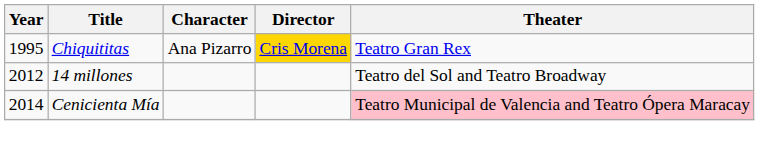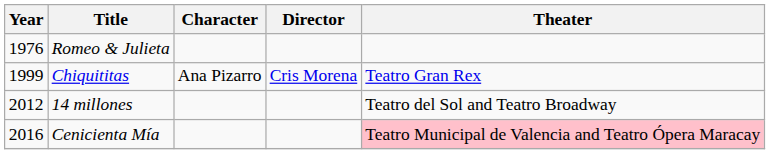 <table class="wikitable" style="font-size: 90%;">
 <tr>
 <th>Year</th>
 <th>Title</th>
 <th>Character</th>
 <th>Director</th>
 <th>Theater</th>
 </tr>
 <tr>
-<td>1995</td>
+<td>1976</td>
+<td><em>Romeo & Julieta</em></td>
+<td></td>
+<td></td>
+<td></td>
+</tr>
+<tr>
+<td>1999</td>
 <td><em><a href='#'>Chiquititas</a></em></td>
 <td>Ana Pizarro</td>
-<td style="background: gold;"><a href='#'>Cris Morena</a></td>
+<td><a href='#'>Cris Morena</a></td>
 <td><a href='#'>Teatro Gran Rex</a></td>
 </tr>
 <tr>
 <td>2012</td>
 <td><em>14 millones</em></td>
 <td></td>
 <td></td>
 <td>Teatro del Sol and Teatro Broadway</td>
 </tr>
 <tr>
-<td>2014</td>
+<td>2016</td>
 <td><em>Cenicienta Mía</em></td>
 <td></td>
 <td></td>
 <td style="background: pink;">Teatro Municipal de Valencia and Teatro Ópera Maracay</td>
 </tr>
 <tr>
 </tr>
 </table>
